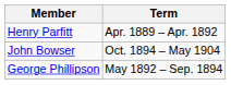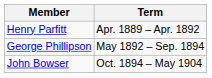 <table class="wikitable">
 <tr>
 <th>Member</th>
 <th>Term</th>
 </tr>
 <tr>
 <td><a href='#'>Henry Parfitt</a></td>
 <td>Apr. 1889 – Apr. 1892</td>
 </tr>
 <tr>
+<td><a href='#'>George Phillipson</a></td>
+<td>May 1892 – Sep. 1894</td>
+</tr>
+<tr>
 <td><a href='#'>John Bowser</a></td>
 <td>Oct. 1894 – May 1904</td>
 </tr>
-<tr>
-<td><a href='#'>George Phillipson</a></td>
-<td>May 1892 – Sep. 1894</td>
-</tr>
 </table>
